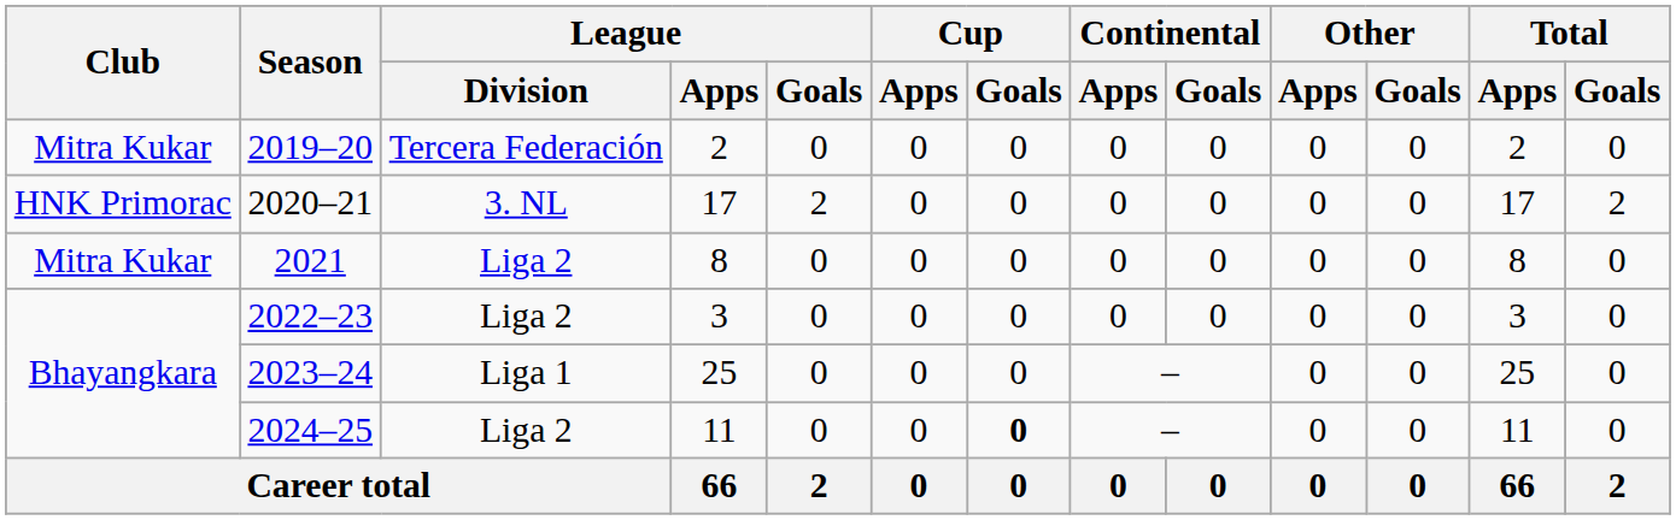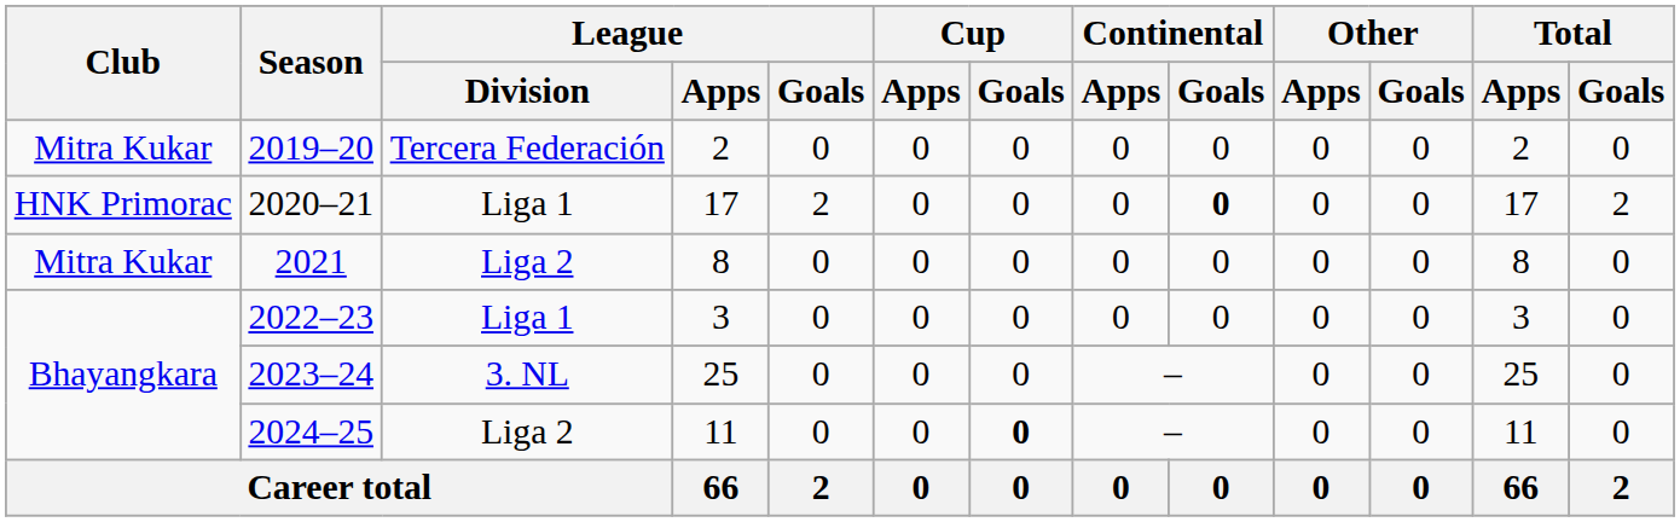 <table class="wikitable" style="text-align: center">
 <tr>
 <th rowspan="2">Club</th>
 <th rowspan="2">Season</th>
 <th colspan="3">League</th>
 <th colspan="2">Cup</th>
 <th colspan="2">Continental</th>
 <th colspan="2">Other</th>
 <th colspan="2">Total</th>
 </tr>
 <tr>
 <th>Division</th>
 <th>Apps</th>
 <th>Goals</th>
 <th>Apps</th>
 <th>Goals</th>
 <th>Apps</th>
 <th>Goals</th>
 <th>Apps</th>
 <th>Goals</th>
 <th>Apps</th>
 <th>Goals</th>
 </tr>
 <tr>
 <td rowspan="1"><a href='#'>Mitra Kukar</a></td>
 <td><a href='#'>2019–20</a></td>
 <td rowspan="1" valign="center"><a href='#'>Tercera Federación</a></td>
 <td>2</td>
 <td>0</td>
 <td>0</td>
 <td>0</td>
 <td>0</td>
 <td>0</td>
 <td>0</td>
 <td>0</td>
 <td>2</td>
 <td>0</td>
 </tr>
 <tr>
 <td rowspan="1"><a href='#'>HNK Primorac</a></td>
 <td>2020–21</td>
-<td rowspan="1" valign="center"><a href='#'>3. NL</a></td>
+<td rowspan="1">Liga 1</td>
 <td>17</td>
 <td>2</td>
 <td>0</td>
 <td>0</td>
 <td>0</td>
-<td>0</td>
+<td><strong>0</strong></td>
 <td>0</td>
 <td>0</td>
 <td>17</td>
 <td>2</td>
 </tr>
 <tr>
 <td rowspan="1"><a href='#'>Mitra Kukar</a></td>
 <td><a href='#'>2021</a></td>
 <td rowspan="1" valign="center"><a href='#'>Liga 2</a></td>
 <td>8</td>
 <td>0</td>
 <td>0</td>
 <td>0</td>
 <td>0</td>
 <td>0</td>
 <td>0</td>
 <td>0</td>
 <td>8</td>
 <td>0</td>
 </tr>
 <tr>
 <td rowspan="3"><a href='#'>Bhayangkara</a></td>
 <td><a href='#'>2022–23</a></td>
-<td>Liga 2</td>
+<td rowspan="1" valign="center"><a href='#'>Liga 1</a></td>
 <td>3</td>
 <td>0</td>
 <td>0</td>
 <td>0</td>
 <td>0</td>
 <td>0</td>
 <td>0</td>
 <td>0</td>
 <td>3</td>
 <td>0</td>
 </tr>
 <tr>
 <td><a href='#'>2023–24</a></td>
-<td rowspan="1">Liga 1</td>
+<td rowspan="1" valign="center"><a href='#'>3. NL</a></td>
 <td>25</td>
 <td>0</td>
 <td>0</td>
 <td>0</td>
 <td colspan="2">–</td>
 <td>0</td>
 <td>0</td>
 <td>25</td>
 <td>0</td>
 </tr>
 <tr>
 <td><a href='#'>2024–25</a></td>
 <td>Liga 2</td>
 <td>11</td>
 <td>0</td>
 <td>0</td>
 <td><strong>0</strong></td>
 <td colspan="2">–</td>
 <td>0</td>
 <td>0</td>
 <td>11</td>
 <td>0</td>
 </tr>
 <tr>
 <th colspan=3>Career total</th>
 <th>66</th>
 <th>2</th>
 <th>0</th>
 <th>0</th>
 <th>0</th>
 <th>0</th>
 <th>0</th>
 <th>0</th>
 <th>66</th>
 <th>2</th>
 </tr>
 </table>
